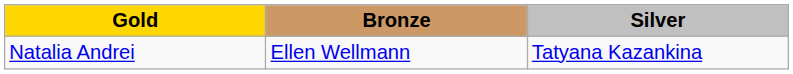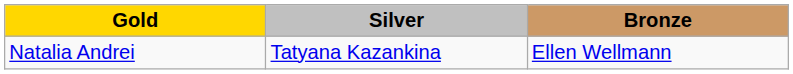 <table class="wikitable" style="text-align:left">
 <tr align="center">
 <td width=200 bgcolor=gold><strong>Gold</strong></td>
+<td width=200 bgcolor=silver><strong>Silver</strong></td>
 <td width=200 bgcolor=CC9966><strong>Bronze</strong></td>
-<td width=200 bgcolor=silver><strong>Silver</strong></td>
 </tr>
 <tr>
 <td><a href='#'>Natalia Andrei</a><br><em></em></td>
+<td><a href='#'>Tatyana Kazankina</a><br><em></em></td>
 <td><a href='#'>Ellen Wellmann</a><br><em></em></td>
-<td><a href='#'>Tatyana Kazankina</a><br><em></em></td>
 </tr>
 </table>
